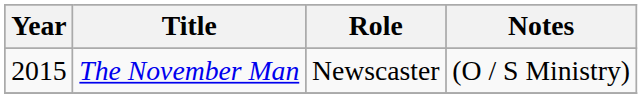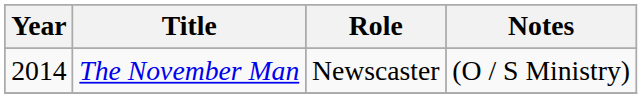 <table class="wikitable sortable">
 <tr>
 <th>Year</th>
 <th>Title</th>
 <th>Role</th>
 <th class="unsortable">Notes</th>
 </tr>
 <tr>
-<td>2015</td>
+<td>2014</td>
 <td><em><a href='#'>The November Man</a></em></td>
 <td>Newscaster</td>
 <td>(O / S Ministry)</td>
 </tr>
 <tr>
 </tr>
 </table>
